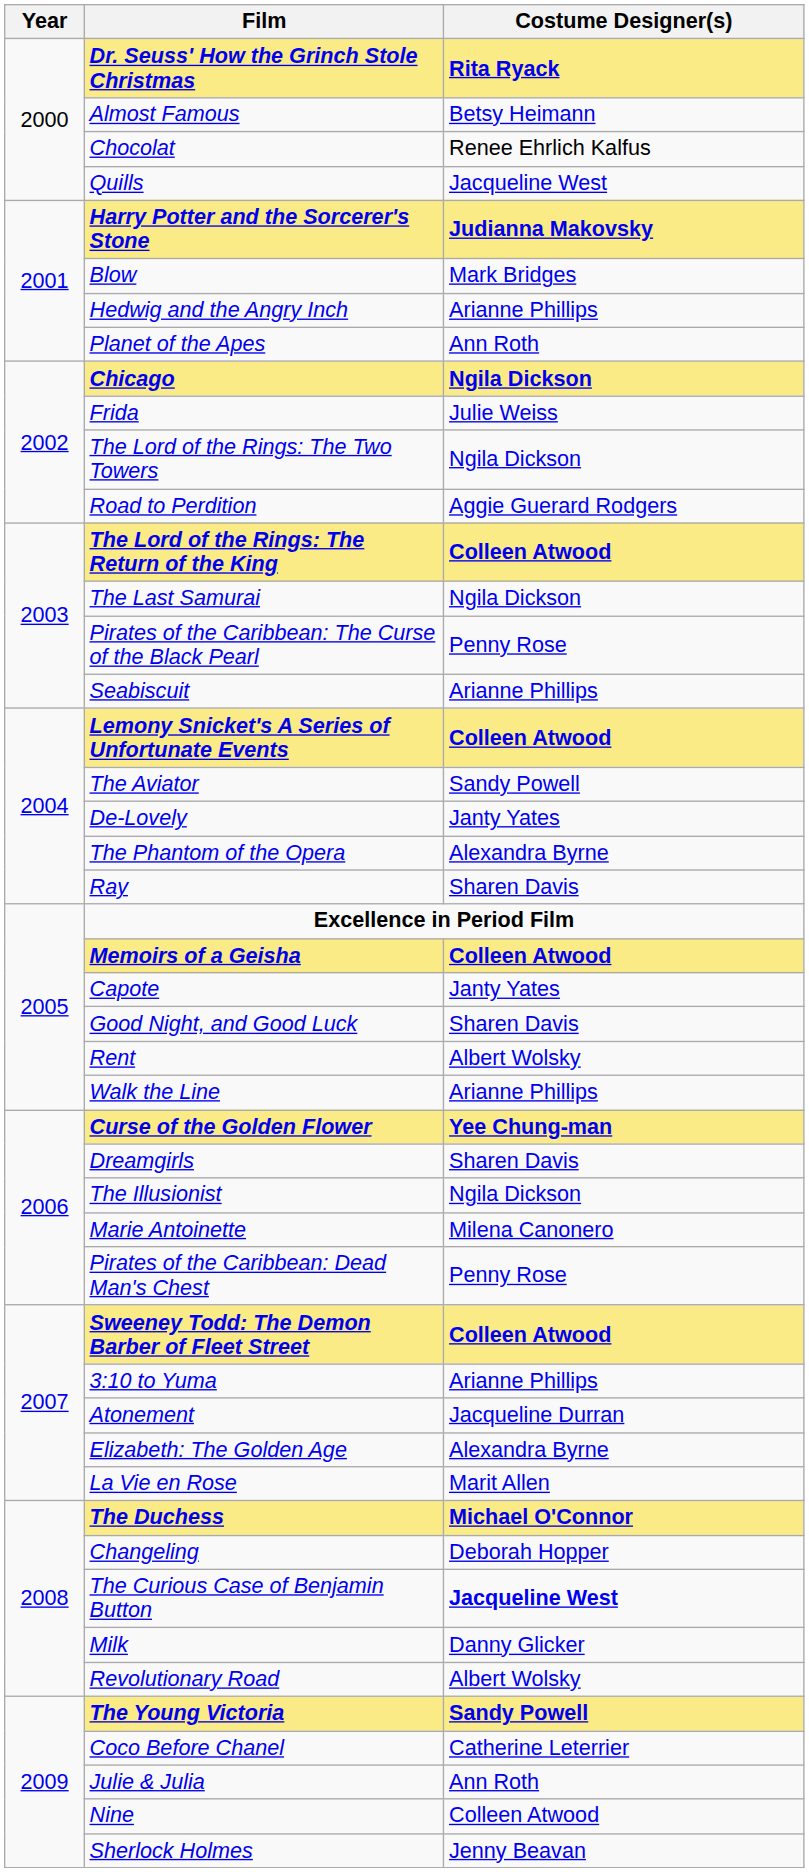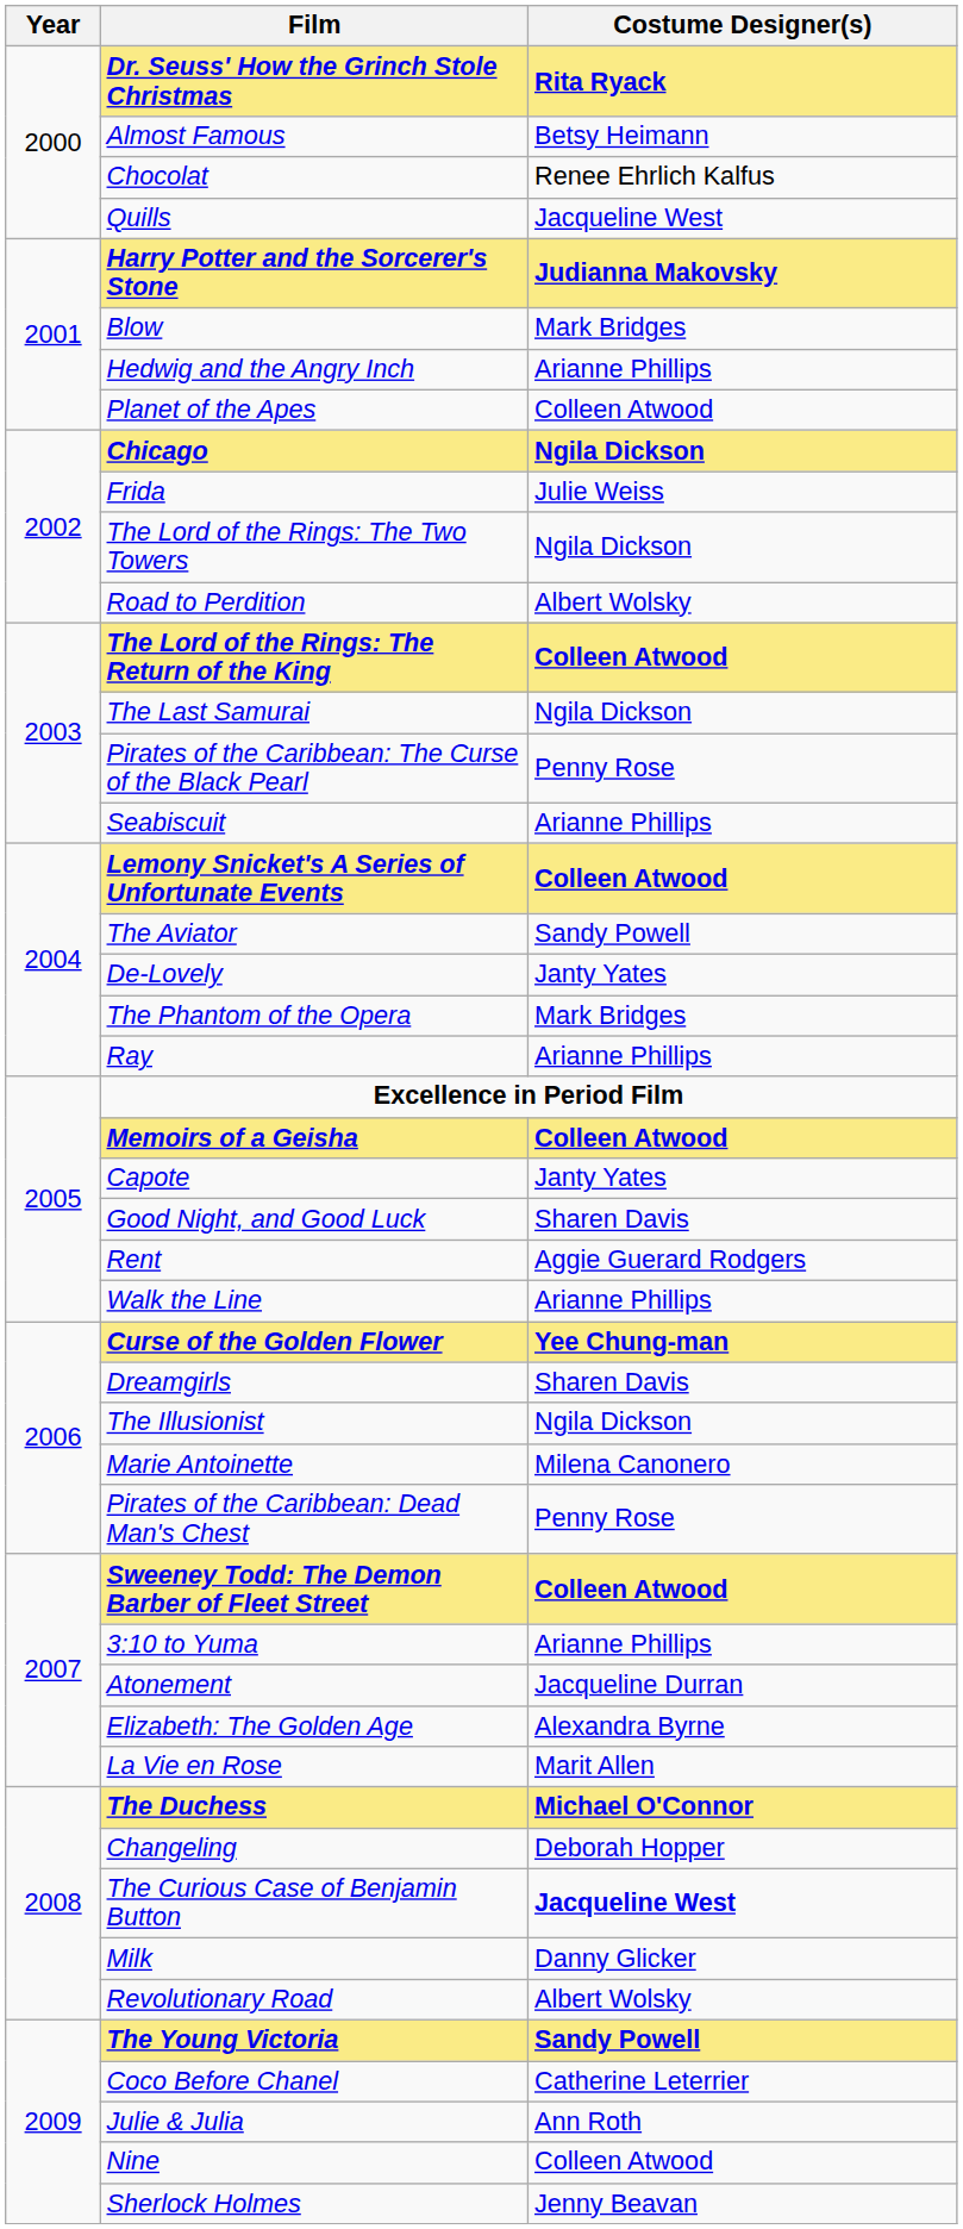 <table class="wikitable" width="95%" cellpadding="5">
 <tr>
 <th width="10%">Year</th>
 <th width="45%">Film</th>
 <th width="45%">Costume Designer(s)</th>
 </tr>
 <tr>
 <td rowspan="4" style="text-align:center;">2000<br></td>
 <td style="background:#FAEB86;"><strong><em><a href='#'>Dr. Seuss' How the Grinch Stole Christmas</a></em></strong></td>
 <td style="background:#FAEB86;"><strong><a href='#'>Rita Ryack</a></strong></td>
 </tr>
 <tr>
 <td><em><a href='#'>Almost Famous</a></em></td>
 <td><a href='#'>Betsy Heimann</a></td>
 </tr>
 <tr>
 <td><em><a href='#'>Chocolat</a></em></td>
 <td>Renee Ehrlich Kalfus</td>
 </tr>
 <tr>
 <td><em><a href='#'>Quills</a></em></td>
 <td><a href='#'>Jacqueline West</a></td>
 </tr>
 <tr>
 <td rowspan="4" style="text-align:center;"><a href='#'>2001</a><br></td>
 <td style="background:#FAEB86;"><strong><em><a href='#'>Harry Potter and the Sorcerer's Stone</a></em></strong></td>
 <td style="background:#FAEB86;"><strong><a href='#'>Judianna Makovsky</a></strong></td>
 </tr>
 <tr>
 <td><em><a href='#'>Blow</a></em></td>
 <td><a href='#'>Mark Bridges</a></td>
 </tr>
 <tr>
 <td><em><a href='#'>Hedwig and the Angry Inch</a></em></td>
 <td><a href='#'>Arianne Phillips</a></td>
 </tr>
 <tr>
 <td><em><a href='#'>Planet of the Apes</a></em></td>
-<td><a href='#'>Ann Roth</a></td>
+<td><a href='#'>Colleen Atwood</a></td>
 </tr>
 <tr>
 <td rowspan="4" style="text-align:center;"><a href='#'>2002</a><br></td>
 <td style="background:#FAEB86;"><strong><em><a href='#'>Chicago</a></em></strong></td>
 <td style="background:#FAEB86;"><strong><a href='#'>Ngila Dickson</a></strong></td>
 </tr>
 <tr>
 <td><em><a href='#'>Frida</a></em></td>
 <td><a href='#'>Julie Weiss</a></td>
 </tr>
 <tr>
 <td><em><a href='#'>The Lord of the Rings: The Two Towers</a></em></td>
 <td><a href='#'>Ngila Dickson</a></td>
 </tr>
 <tr>
 <td><em><a href='#'>Road to Perdition</a></em></td>
-<td><a href='#'>Aggie Guerard Rodgers</a></td>
+<td><a href='#'>Albert Wolsky</a></td>
 </tr>
 <tr>
 <td rowspan="4" style="text-align:center;"><a href='#'>2003</a><br></td>
 <td style="background:#FAEB86;"><strong><em><a href='#'>The Lord of the Rings: The Return of the King</a></em></strong></td>
 <td style="background:#FAEB86;"><strong><a href='#'>Colleen Atwood</a></strong></td>
 </tr>
 <tr>
 <td><em><a href='#'>The Last Samurai</a></em></td>
 <td><a href='#'>Ngila Dickson</a></td>
 </tr>
 <tr>
 <td><em><a href='#'>Pirates of the Caribbean: The Curse of the Black Pearl</a></em></td>
 <td><a href='#'>Penny Rose</a></td>
 </tr>
 <tr>
 <td><em><a href='#'>Seabiscuit</a></em></td>
 <td><a href='#'>Arianne Phillips</a></td>
 </tr>
 <tr>
 <td rowspan="5" style="text-align:center;"><a href='#'>2004</a><br></td>
 <td style="background:#FAEB86;"><strong><em><a href='#'>Lemony Snicket's A Series of Unfortunate Events</a></em></strong></td>
 <td style="background:#FAEB86;"><strong><a href='#'>Colleen Atwood</a></strong></td>
 </tr>
 <tr>
 <td><em><a href='#'>The Aviator</a></em></td>
 <td><a href='#'>Sandy Powell</a></td>
 </tr>
 <tr>
 <td><em><a href='#'>De-Lovely</a></em></td>
 <td><a href='#'>Janty Yates</a></td>
 </tr>
 <tr>
 <td><em><a href='#'>The Phantom of the Opera</a></em></td>
-<td><a href='#'>Alexandra Byrne</a></td>
+<td><a href='#'>Mark Bridges</a></td>
 </tr>
 <tr>
 <td><em><a href='#'>Ray</a></em></td>
-<td><a href='#'>Sharen Davis</a></td>
+<td><a href='#'>Arianne Phillips</a></td>
 </tr>
 <tr>
 <td rowspan="6" style="text-align:center;"><a href='#'>2005</a><br></td>
 <td colspan=2 align="center"><strong>Excellence in Period Film</strong></td>
 </tr>
 <tr>
 <td style="background:#FAEB86;"><strong><em><a href='#'>Memoirs of a Geisha</a></em></strong></td>
 <td style="background:#FAEB86;"><strong><a href='#'>Colleen Atwood</a></strong></td>
 </tr>
 <tr>
 <td><em><a href='#'>Capote</a></em></td>
 <td><a href='#'>Janty Yates</a></td>
 </tr>
 <tr>
 <td><em><a href='#'>Good Night, and Good Luck</a></em></td>
 <td><a href='#'>Sharen Davis</a></td>
 </tr>
 <tr>
 <td><em><a href='#'>Rent</a></em></td>
-<td><a href='#'>Albert Wolsky</a></td>
+<td><a href='#'>Aggie Guerard Rodgers</a></td>
 </tr>
 <tr>
 <td><em><a href='#'>Walk the Line</a></em></td>
 <td><a href='#'>Arianne Phillips</a></td>
 </tr>
 <tr>
 <td rowspan="5" style="text-align:center;"><a href='#'>2006</a><br></td>
 <td style="background:#FAEB86;"><strong><em><a href='#'>Curse of the Golden Flower</a></em></strong></td>
 <td style="background:#FAEB86;"><strong><a href='#'>Yee Chung-man</a></strong></td>
 </tr>
 <tr>
 <td><em><a href='#'>Dreamgirls</a></em></td>
 <td><a href='#'>Sharen Davis</a></td>
 </tr>
 <tr>
 <td><em><a href='#'>The Illusionist</a></em></td>
 <td><a href='#'>Ngila Dickson</a></td>
 </tr>
 <tr>
 <td><em><a href='#'>Marie Antoinette</a></em></td>
 <td><a href='#'>Milena Canonero</a></td>
 </tr>
 <tr>
 <td><em><a href='#'>Pirates of the Caribbean: Dead Man's Chest</a></em></td>
 <td><a href='#'>Penny Rose</a></td>
 </tr>
 <tr>
 <td rowspan="5" style="text-align:center;"><a href='#'>2007</a></td>
 <td style="background:#FAEB86;"><strong><em><a href='#'>Sweeney Todd: The Demon Barber of Fleet Street</a></em></strong></td>
 <td style="background:#FAEB86;"><strong><a href='#'>Colleen Atwood</a></strong></td>
 </tr>
 <tr>
 <td><em><a href='#'>3:10 to Yuma</a></em></td>
 <td><a href='#'>Arianne Phillips</a></td>
 </tr>
 <tr>
 <td><em><a href='#'>Atonement</a></em></td>
 <td><a href='#'>Jacqueline Durran</a></td>
 </tr>
 <tr>
 <td><em><a href='#'>Elizabeth: The Golden Age</a></em></td>
 <td><a href='#'>Alexandra Byrne</a></td>
 </tr>
 <tr>
 <td><em><a href='#'>La Vie en Rose</a></em></td>
 <td><a href='#'>Marit Allen</a></td>
 </tr>
 <tr>
 <td rowspan="5" style="text-align:center;"><a href='#'>2008</a></td>
 <td style="background:#FAEB86;"><strong><em><a href='#'>The Duchess</a></em></strong></td>
 <td style="background:#FAEB86;"><strong><a href='#'>Michael O'Connor</a></strong></td>
 </tr>
 <tr>
 <td><em><a href='#'>Changeling</a></em></td>
 <td><a href='#'>Deborah Hopper</a></td>
 </tr>
 <tr>
 <td><em><a href='#'>The Curious Case of Benjamin Button</a></em></td>
 <td><strong><a href='#'>Jacqueline West</a></strong></td>
 </tr>
 <tr>
 <td><em><a href='#'>Milk</a></em></td>
 <td><a href='#'>Danny Glicker</a></td>
 </tr>
 <tr>
 <td><em><a href='#'>Revolutionary Road</a></em></td>
 <td><a href='#'>Albert Wolsky</a></td>
 </tr>
 <tr>
 <td rowspan="5" style="text-align:center;"><a href='#'>2009</a></td>
 <td style="background:#FAEB86;"><strong><em><a href='#'>The Young Victoria</a></em></strong></td>
 <td style="background:#FAEB86;"><strong><a href='#'>Sandy Powell</a></strong></td>
 </tr>
 <tr>
 <td><em><a href='#'>Coco Before Chanel</a></em></td>
 <td><a href='#'>Catherine Leterrier</a></td>
 </tr>
 <tr>
 <td><em><a href='#'>Julie & Julia</a></em></td>
 <td><a href='#'>Ann Roth</a></td>
 </tr>
 <tr>
 <td><em><a href='#'>Nine</a></em></td>
 <td><a href='#'>Colleen Atwood</a></td>
 </tr>
 <tr>
 <td><em><a href='#'>Sherlock Holmes</a></em></td>
 <td><a href='#'>Jenny Beavan</a></td>
 </tr>
 </table>
